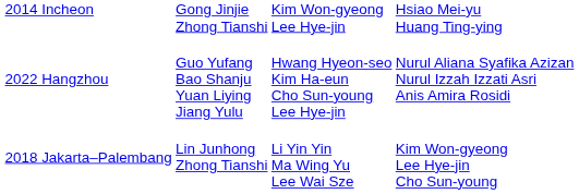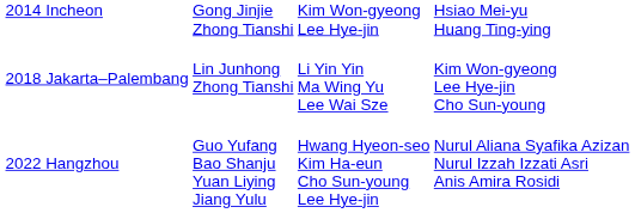 <table>
 <tr>
 <td><a href='#'>2014 Incheon</a></td>
 <td><br><a href='#'>Gong Jinjie</a><br><a href='#'>Zhong Tianshi</a></td>
 <td><br><a href='#'>Kim Won-gyeong</a><br><a href='#'>Lee Hye-jin</a></td>
 <td><br><a href='#'>Hsiao Mei-yu</a><br><a href='#'>Huang Ting-ying</a></td>
 </tr>
 <tr>
+<td><a href='#'>2018 Jakarta–Palembang</a></td>
+<td valign=top><br><a href='#'>Lin Junhong</a><br><a href='#'>Zhong Tianshi</a></td>
+<td><br><a href='#'>Li Yin Yin</a><br><a href='#'>Ma Wing Yu</a><br><a href='#'>Lee Wai Sze</a></td>
+<td><br><a href='#'>Kim Won-gyeong</a><br><a href='#'>Lee Hye-jin</a><br><a href='#'>Cho Sun-young</a></td>
+</tr>
+<tr>
 <td><a href='#'>2022 Hangzhou</a></td>
 <td><br><a href='#'>Guo Yufang</a><br><a href='#'>Bao Shanju</a><br><a href='#'>Yuan Liying</a><br><a href='#'>Jiang Yulu</a></td>
 <td><br><a href='#'>Hwang Hyeon-seo</a><br><a href='#'>Kim Ha-eun</a><br><a href='#'>Cho Sun-young</a><br><a href='#'>Lee Hye-jin</a></td>
 <td valign=top><br><a href='#'>Nurul Aliana Syafika Azizan</a><br><a href='#'>Nurul Izzah Izzati Asri</a><br><a href='#'>Anis Amira Rosidi</a></td>
 </tr>
-<tr>
-<td><a href='#'>2018 Jakarta–Palembang</a></td>
-<td valign=top><br><a href='#'>Lin Junhong</a><br><a href='#'>Zhong Tianshi</a></td>
-<td><br><a href='#'>Li Yin Yin</a><br><a href='#'>Ma Wing Yu</a><br><a href='#'>Lee Wai Sze</a></td>
-<td><br><a href='#'>Kim Won-gyeong</a><br><a href='#'>Lee Hye-jin</a><br><a href='#'>Cho Sun-young</a></td>
-</tr>
 </table>
